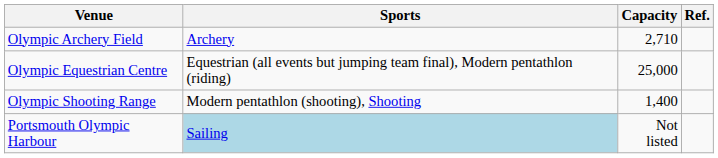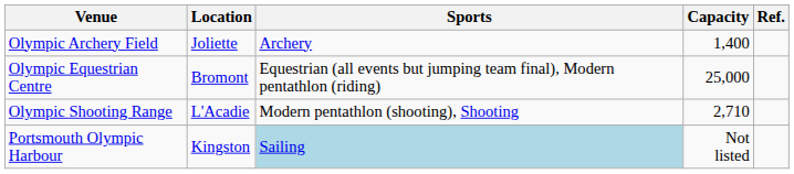 <table class="wikitable sortable" width=780px>
 <tr>
 <th>Venue</th>
+<th>Location</th>
 <th>Sports</th>
 <th>Capacity</th>
 <th class="unsortable">Ref.</th>
 </tr>
 <tr>
 <td><a href='#'>Olympic Archery Field</a></td>
+<td><a href='#'>Joliette</a></td>
 <td><a href='#'>Archery</a></td>
-<td align="right">2,710</td>
+<td align="right">1,400</td>
 <td align=center></td>
 </tr>
 <tr>
 <td><a href='#'>Olympic Equestrian Centre</a></td>
+<td><a href='#'>Bromont</a></td>
 <td>Equestrian (all events but jumping team final), Modern pentathlon (riding)</td>
 <td align="right">25,000</td>
 <td align=center></td>
 </tr>
 <tr>
 <td><a href='#'>Olympic Shooting Range</a></td>
+<td><a href='#'>L'Acadie</a></td>
 <td>Modern pentathlon (shooting), <a href='#'>Shooting</a></td>
-<td align="right">1,400</td>
+<td align="right">2,710</td>
 <td align=center></td>
 </tr>
 <tr>
 <td><a href='#'>Portsmouth Olympic Harbour</a></td>
+<td><a href='#'>Kingston</a></td>
 <td style="background: lightblue;"><a href='#'>Sailing</a></td>
 <td align="right">Not listed</td>
 <td align=center></td>
 </tr>
 </table>
